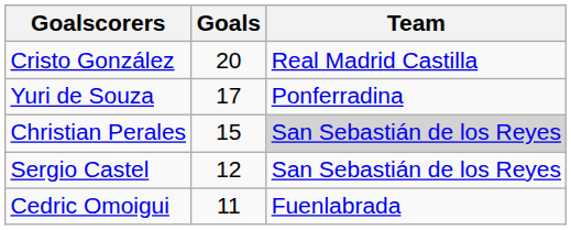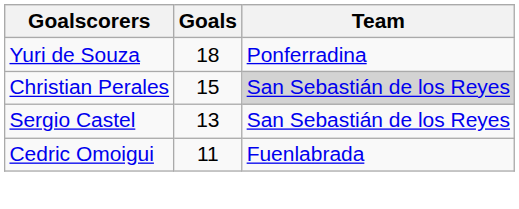 <table class="wikitable sortable" class="wikitable">
 <tr style="background:#ccc; text-align:center;">
 <th>Goalscorers</th>
 <th>Goals</th>
 <th>Team</th>
 </tr>
 <tr>
-<td> <a href='#'>Cristo González</a></td>
-<td style="text-align:center;">20</td>
-<td><a href='#'>Real Madrid Castilla</a></td>
-</tr>
-<tr>
 <td> <a href='#'>Yuri de Souza</a></td>
-<td style="text-align:center;">17</td>
+<td style="text-align:center;">18</td>
 <td><a href='#'>Ponferradina</a></td>
 </tr>
 <tr>
 <td> <a href='#'>Christian Perales</a></td>
 <td style="text-align:center;">15</td>
 <td style="background: lightgrey;"><a href='#'>San Sebastián de los Reyes</a></td>
 </tr>
 <tr>
 <td> <a href='#'>Sergio Castel</a></td>
-<td style="text-align:center;">12</td>
+<td style="text-align:center;">13</td>
 <td><a href='#'>San Sebastián de los Reyes</a></td>
 </tr>
 <tr>
 <td> <a href='#'>Cedric Omoigui</a></td>
 <td style="text-align:center;">11</td>
 <td><a href='#'>Fuenlabrada</a></td>
 </tr>
 </table>
